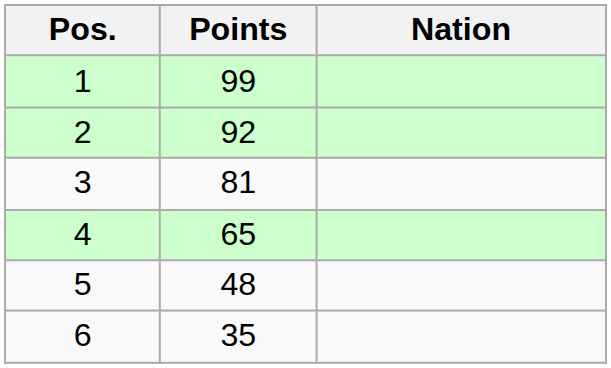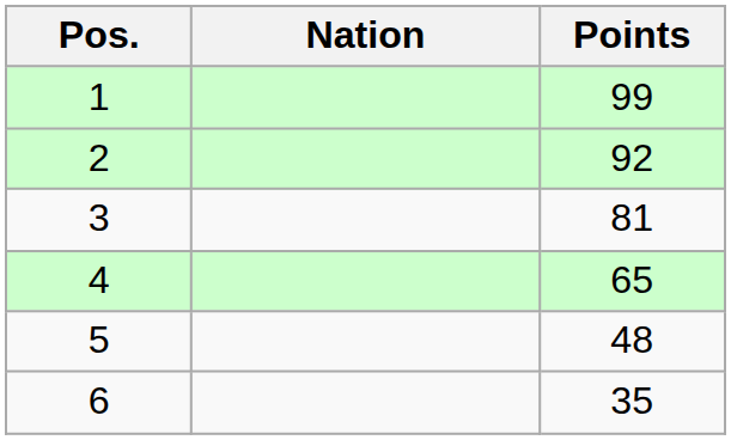 <table class="wikitable gauche" cellspacing="1" style="width:300px;">
 <tr style="background:#efefef; text-align:center;">
 <th style="width:70px;">Pos.</th>
+<th>Nation</th>
 <th style="width:70px;">Points</th>
-<th>Nation</th>
 </tr>
 <tr style="vertical-align:top; text-align:center; background:#ccffcc;">
 <td>1</td>
+<td style="text-align:left;"></td>
 <td>99</td>
-<td style="text-align:left;"></td>
 </tr>
 <tr style="vertical-align:top; text-align:center; background:#ccffcc;">
 <td>2</td>
+<td style="text-align:left;"></td>
 <td>92</td>
-<td style="text-align:left;"></td>
 </tr>
 <tr style="vertical-align:top; text-align:center;">
 <td>3</td>
+<td style="text-align:left;"></td>
 <td>81</td>
-<td style="text-align:left;"></td>
 </tr>
 <tr style="vertical-align:top; text-align:center; background:#ccffcc;">
 <td>4</td>
+<td style="text-align:left;"></td>
 <td>65</td>
-<td style="text-align:left;"></td>
 </tr>
 <tr style="vertical-align:top; text-align:center;">
 <td>5</td>
+<td style="text-align:left;"></td>
 <td>48</td>
-<td style="text-align:left;"></td>
 </tr>
 <tr style="vertical-align:top; text-align:center;">
 <td>6</td>
+<td style="text-align:left;"></td>
 <td>35</td>
-<td style="text-align:left;"></td>
 </tr>
 </table>
